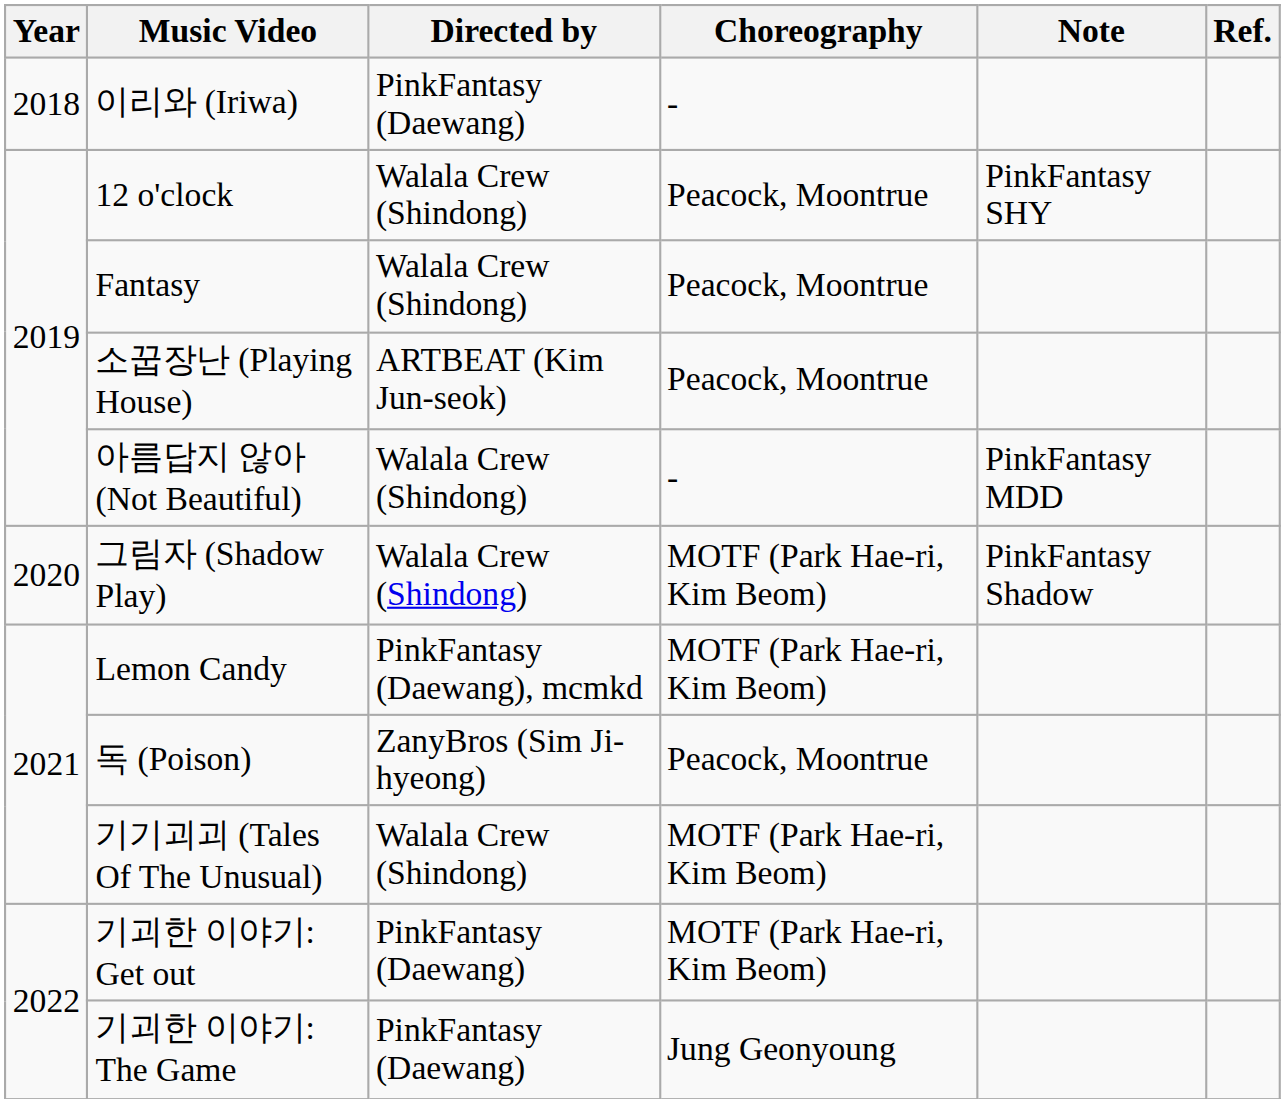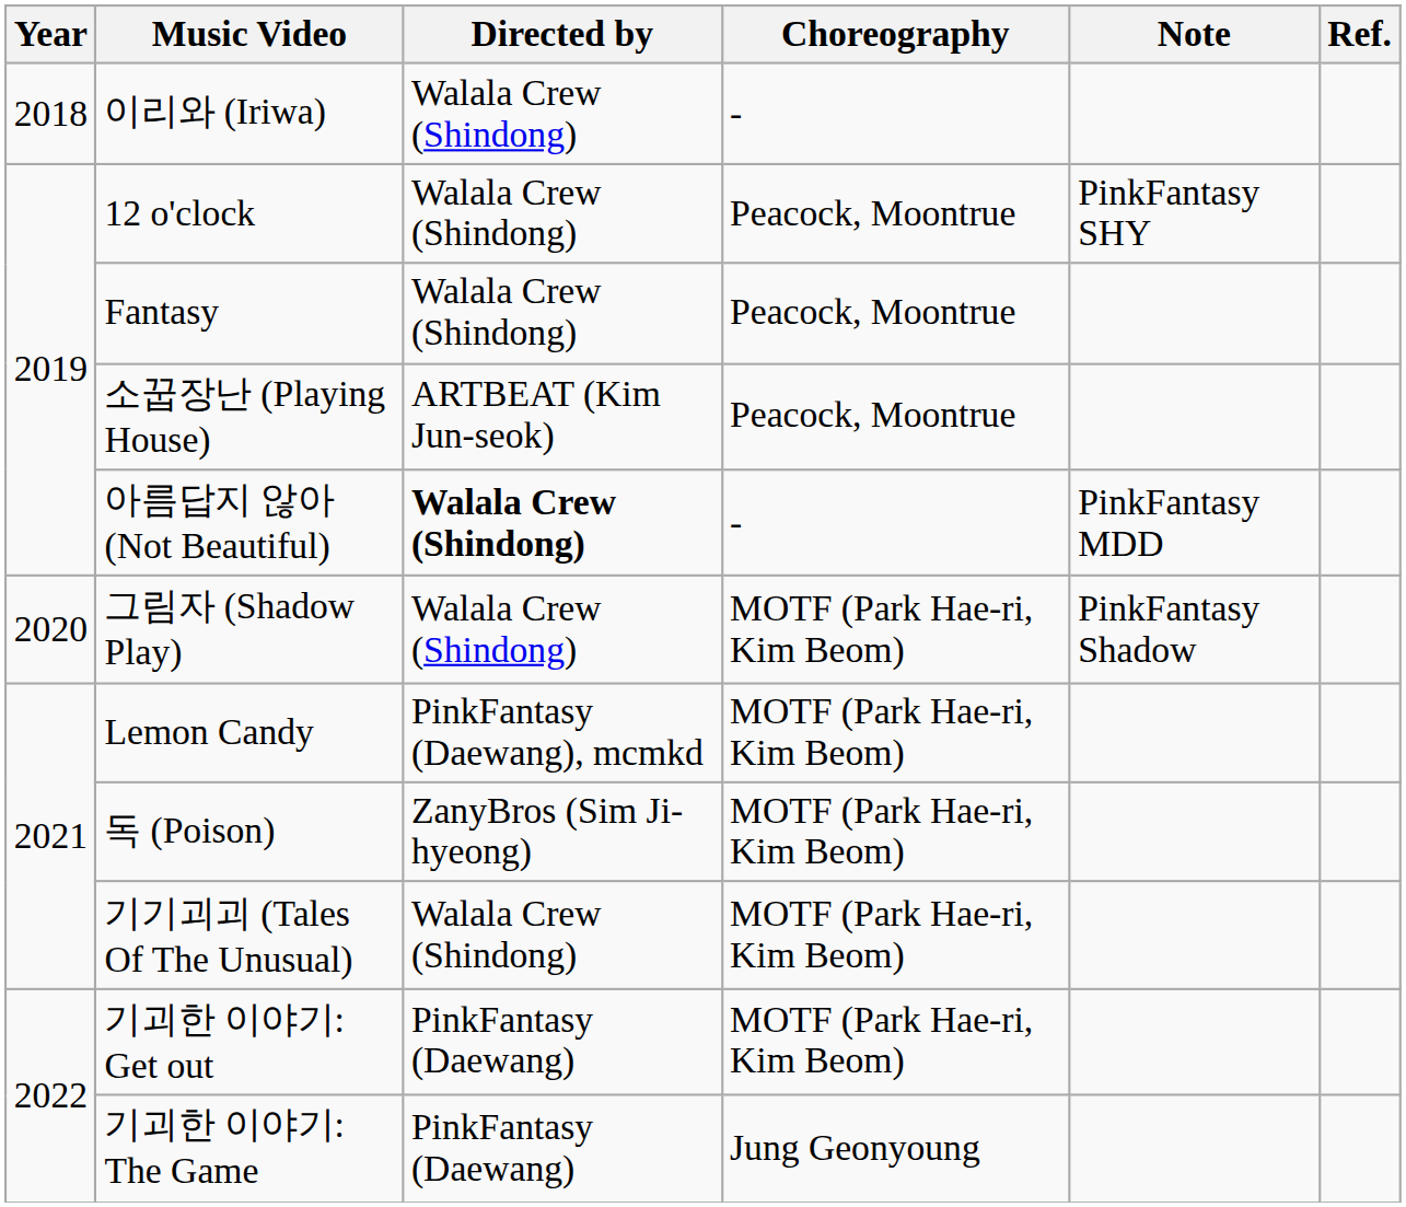 <table class="wikitable">
 <tr>
 <th>Year</th>
 <th>Music Video</th>
 <th>Directed by</th>
 <th>Choreography</th>
 <th>Note</th>
 <th>Ref.</th>
 </tr>
 <tr>
 <td>2018</td>
 <td>이리와 (Iriwa)</td>
-<td>PinkFantasy (Daewang)</td>
+<td>Walala Crew (<a href='#'>Shindong</a>)</td>
 <td>-</td>
 <td></td>
 <td></td>
 </tr>
 <tr>
 <td rowspan="4">2019</td>
 <td>12 o'clock</td>
 <td>Walala Crew (Shindong)</td>
 <td>Peacock, Moontrue</td>
 <td>PinkFantasy SHY</td>
 <td></td>
 </tr>
 <tr>
 <td>Fantasy</td>
 <td>Walala Crew (Shindong)</td>
 <td>Peacock, Moontrue</td>
 <td></td>
 <td></td>
 </tr>
 <tr>
 <td>소꿉장난 (Playing House)</td>
 <td>ARTBEAT (Kim Jun-seok)</td>
 <td>Peacock, Moontrue</td>
 <td></td>
 <td></td>
 </tr>
 <tr>
 <td>아름답지 않아 (Not Beautiful)</td>
-<td>Walala Crew (Shindong)</td>
+<td><strong>Walala Crew (Shindong)</strong></td>
 <td>-</td>
 <td>PinkFantasy MDD</td>
 <td></td>
 </tr>
 <tr>
 <td>2020</td>
 <td>그림자 (Shadow Play)</td>
 <td>Walala Crew (<a href='#'>Shindong</a>)</td>
 <td>MOTF (Park Hae-ri, Kim Beom)</td>
 <td>PinkFantasy Shadow</td>
 <td></td>
 </tr>
 <tr>
 <td rowspan="3">2021</td>
 <td>Lemon Candy</td>
 <td>PinkFantasy (Daewang), mcmkd</td>
 <td>MOTF (Park Hae-ri, Kim Beom)</td>
 <td></td>
 <td></td>
 </tr>
 <tr>
 <td>독 (Poison)</td>
 <td>ZanyBros (Sim Ji-hyeong)</td>
-<td>Peacock, Moontrue</td>
+<td>MOTF (Park Hae-ri, Kim Beom)</td>
 <td></td>
 <td></td>
 </tr>
 <tr>
 <td>기기괴괴 (Tales Of The Unusual)</td>
 <td>Walala Crew (Shindong)</td>
 <td>MOTF (Park Hae-ri, Kim Beom)</td>
 <td></td>
 <td></td>
 </tr>
 <tr>
 <td rowspan="2">2022</td>
 <td>기괴한 이야기: Get out</td>
 <td>PinkFantasy (Daewang)</td>
 <td>MOTF (Park Hae-ri, Kim Beom)</td>
 <td></td>
 <td></td>
 </tr>
 <tr>
 <td>기괴한 이야기: The Game</td>
 <td>PinkFantasy (Daewang)</td>
 <td>Jung Geonyoung</td>
 <td></td>
 <td></td>
 </tr>
 </table>
